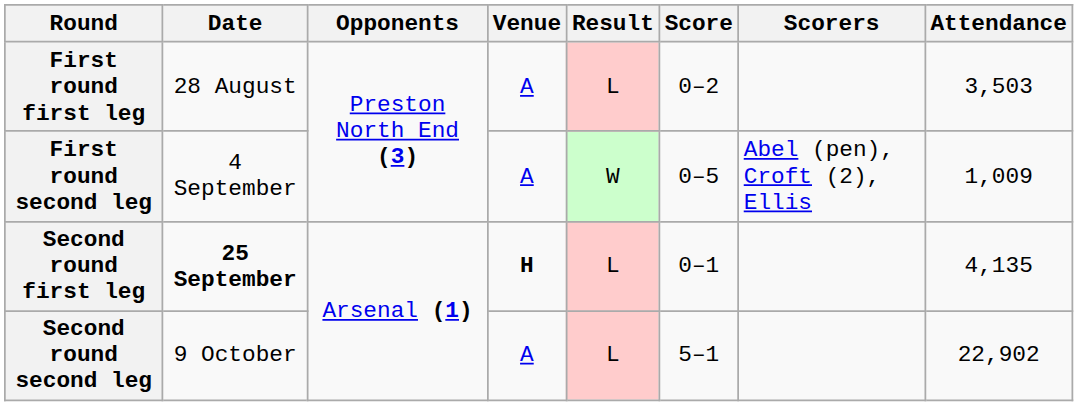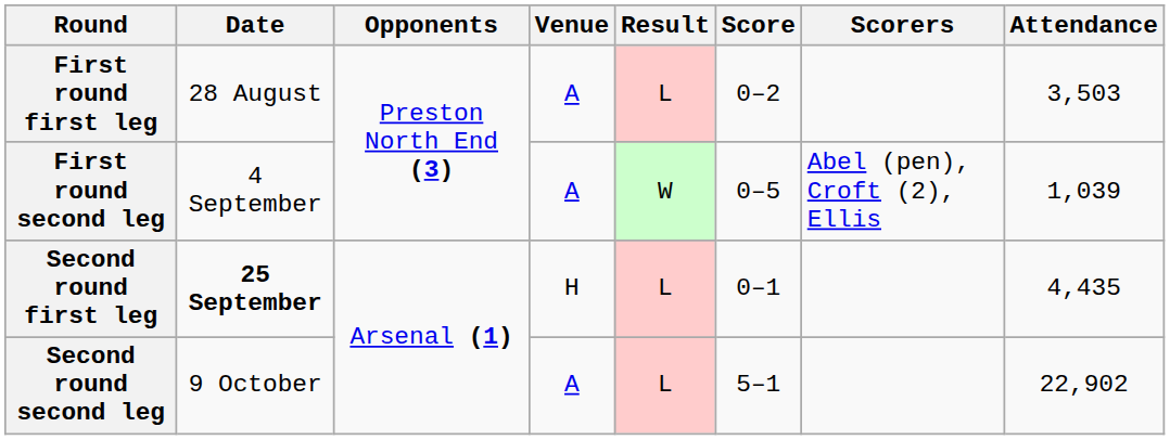 <table class="wikitable" style="text-align:center">
 <tr>
 <th>Round</th>
 <th>Date</th>
 <th>Opponents</th>
 <th>Venue</th>
 <th>Result</th>
 <th>Score</th>
 <th>Scorers</th>
 <th>Attendance</th>
 </tr>
 <tr>
 <th>First round first leg</th>
 <td>28 August</td>
 <td rowspan=2><a href='#'>Preston North End</a> <strong>(<a href='#'>3</a>)</strong></td>
 <td><a href='#'>A</a></td>
 <td style="background-color:#FFCCCC">L</td>
 <td>0–2</td>
 <td align="left"></td>
 <td>3,503</td>
 </tr>
 <tr>
 <th>First round second leg</th>
 <td>4 September</td>
 <td><a href='#'>A</a></td>
 <td style="background-color:#CCFFCC">W</td>
 <td>0–5</td>
 <td align="left"><a href='#'>Abel</a> (pen), <a href='#'>Croft</a> (2), <a href='#'>Ellis</a></td>
-<td>1,009</td>
+<td>1,039</td>
 </tr>
 <tr>
 <th>Second round first leg</th>
 <td><strong>25 September</strong></td>
 <td rowspan=2><a href='#'>Arsenal</a> <strong>(<a href='#'>1</a>)</strong></td>
-<td><strong>H</strong></td>
+<td>H</td>
 <td style="background-color:#FFCCCC">L</td>
 <td>0–1</td>
 <td align="left"></td>
-<td>4,135</td>
+<td>4,435</td>
 </tr>
 <tr>
 <th>Second round second leg</th>
 <td>9 October</td>
 <td><a href='#'>A</a></td>
 <td style="background-color:#FFCCCC">L</td>
 <td>5–1</td>
 <td align="left"></td>
 <td>22,902</td>
 </tr>
 </table>
